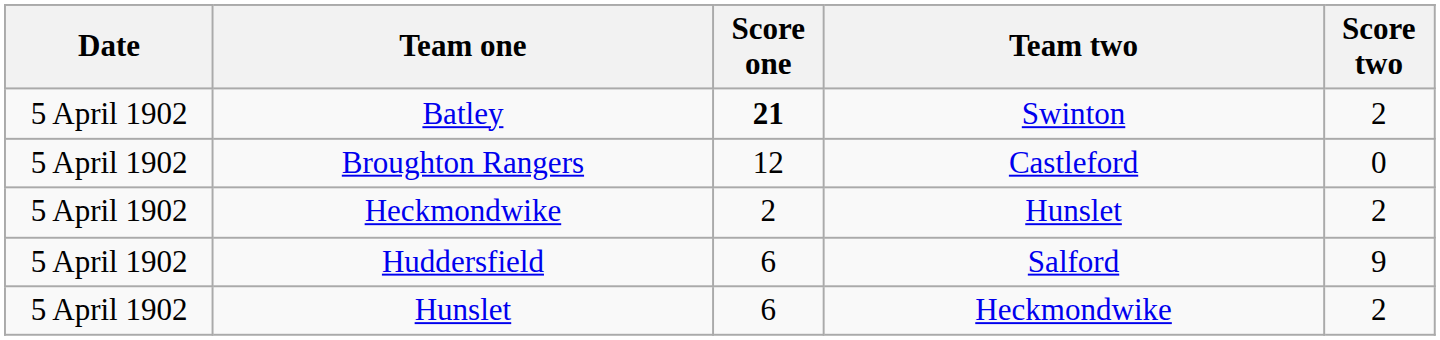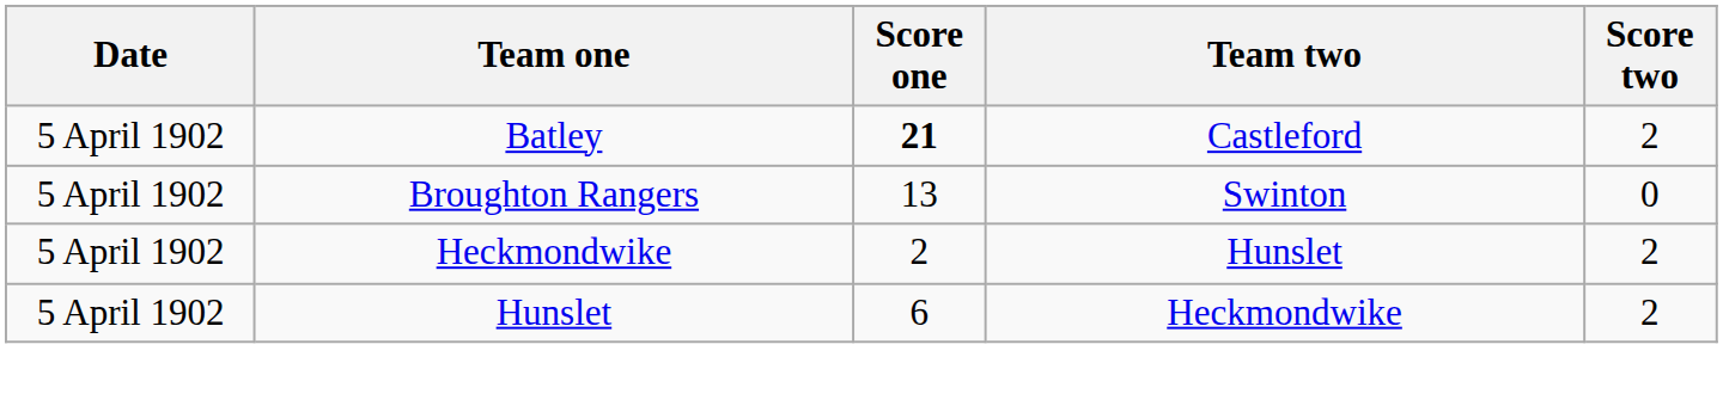 <table class="wikitable" style="text-align: center">
 <tr>
 <th width=100>Date</th>
 <th width=250>Team one</th>
 <th width=50>Score one</th>
 <th width=250>Team two</th>
 <th width=50>Score two</th>
 </tr>
 <tr>
 <td>5 April 1902</td>
 <td><a href='#'>Batley</a></td>
 <td><strong>21</strong></td>
-<td><a href='#'>Swinton</a></td>
+<td><a href='#'>Castleford</a></td>
 <td>2</td>
 </tr>
 <tr>
 <td>5 April 1902</td>
 <td><a href='#'>Broughton Rangers</a></td>
-<td>12</td>
-<td><a href='#'>Castleford</a></td>
+<td>13</td>
+<td><a href='#'>Swinton</a></td>
 <td>0</td>
 </tr>
 <tr>
 <td>5 April 1902</td>
 <td><a href='#'>Heckmondwike</a></td>
 <td>2</td>
 <td><a href='#'>Hunslet</a></td>
 <td>2</td>
 </tr>
 <tr>
 <td>5 April 1902</td>
-<td><a href='#'>Huddersfield</a></td>
-<td>6</td>
-<td><a href='#'>Salford</a></td>
-<td>9</td>
-</tr>
-<tr>
-<td>5 April 1902</td>
 <td><a href='#'>Hunslet</a></td>
 <td>6</td>
 <td><a href='#'>Heckmondwike</a></td>
 <td>2</td>
 </tr>
 </table>
